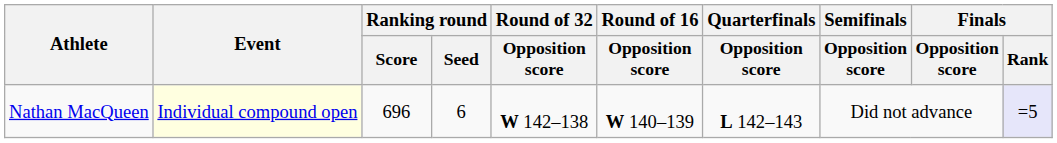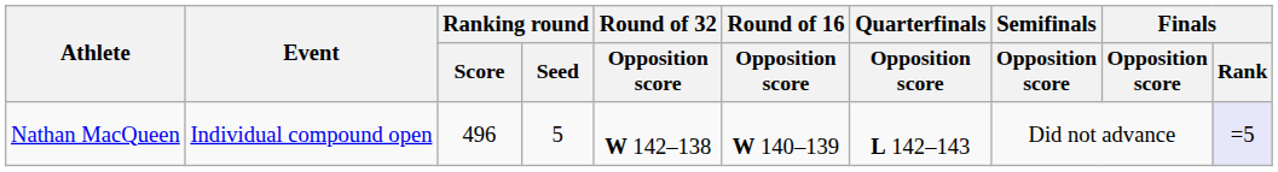 <table class="wikitable" style="text-align: center; font-size:90%">
 <tr>
 <th rowspan="2">Athlete</th>
 <th rowspan="2">Event</th>
 <th colspan="2">Ranking round</th>
 <th>Round of 32</th>
 <th>Round of 16</th>
 <th>Quarterfinals</th>
 <th>Semifinals</th>
 <th colspan="2">Finals</th>
 </tr>
 <tr style="font-size:95%">
 <th>Score</th>
 <th>Seed</th>
 <th>Opposition<br>score</th>
 <th>Opposition<br>score</th>
 <th>Opposition<br>score</th>
 <th>Opposition<br>score</th>
 <th>Opposition<br>score</th>
 <th>Rank</th>
 </tr>
 <tr>
 <td style="text-align:left"><a href='#'>Nathan MacQueen</a></td>
-<td style="background: lightyellow; text-align:left"><a href='#'>Individual compound open</a></td>
-<td>696</td>
-<td>6</td>
+<td style="text-align:left"><a href='#'>Individual compound open</a></td>
+<td>496</td>
+<td>5</td>
 <td><br><strong>W</strong> 142–138</td>
 <td><br><strong>W</strong> 140–139</td>
 <td><br><strong>L</strong> 142–143</td>
 <td colspan=2>Did not advance</td>
 <td style="background: lavender;">=5</td>
 </tr>
 </table>
